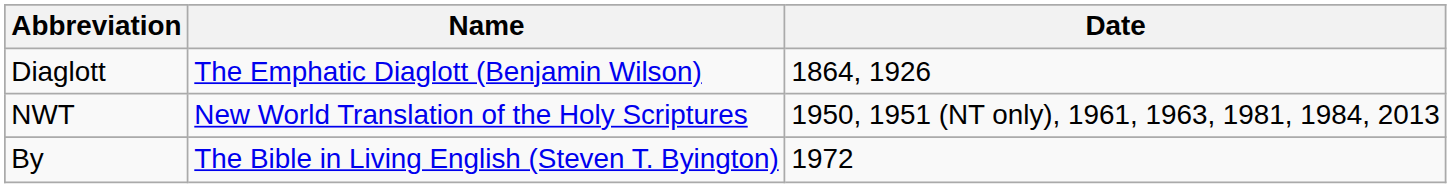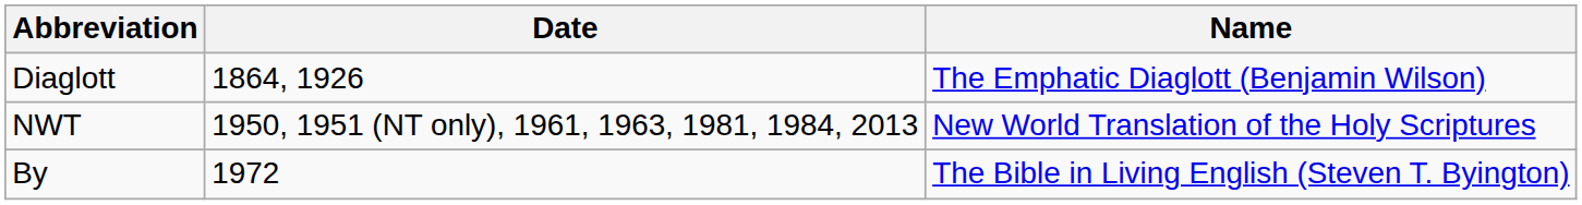 <table class="sortable wikitable">
 <tr>
 <th>Abbreviation</th>
+<th>Date</th>
 <th>Name</th>
-<th>Date</th>
 </tr>
 <tr>
 <td>Diaglott</td>
+<td>1864, 1926</td>
 <td><a href='#'>The Emphatic Diaglott (Benjamin Wilson)</a></td>
-<td>1864, 1926</td>
 </tr>
 <tr>
 <td>NWT</td>
+<td>1950, 1951 (NT only), 1961, 1963, 1981, 1984, 2013</td>
 <td><a href='#'>New World Translation of the Holy Scriptures</a></td>
-<td>1950, 1951 (NT only), 1961, 1963, 1981, 1984, 2013</td>
 </tr>
 <tr>
 <td>By</td>
+<td>1972</td>
 <td><a href='#'>The Bible in Living English (Steven T. Byington)</a></td>
-<td>1972</td>
 </tr>
 </table>
